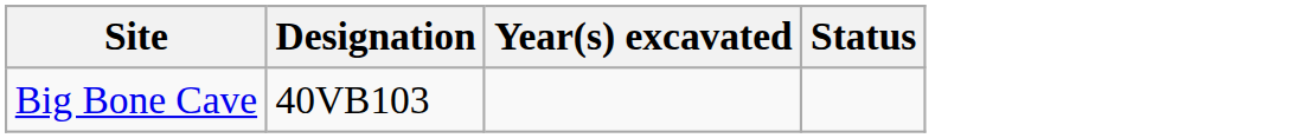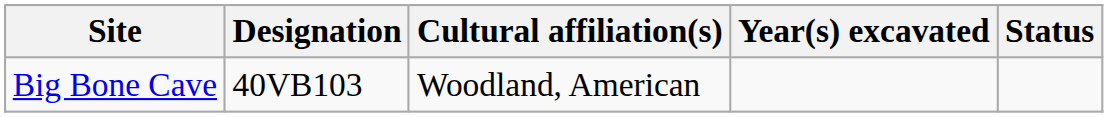 <table class="wikitable">
 <tr>
 <th>Site</th>
 <th>Designation</th>
+<th>Cultural affiliation(s)</th>
 <th>Year(s) excavated</th>
 <th>Status</th>
 </tr>
 <tr>
 <td><a href='#'>Big Bone Cave</a></td>
 <td>40VB103</td>
+<td>Woodland, American</td>
 <td></td>
 <td></td>
 </tr>
 </table>
